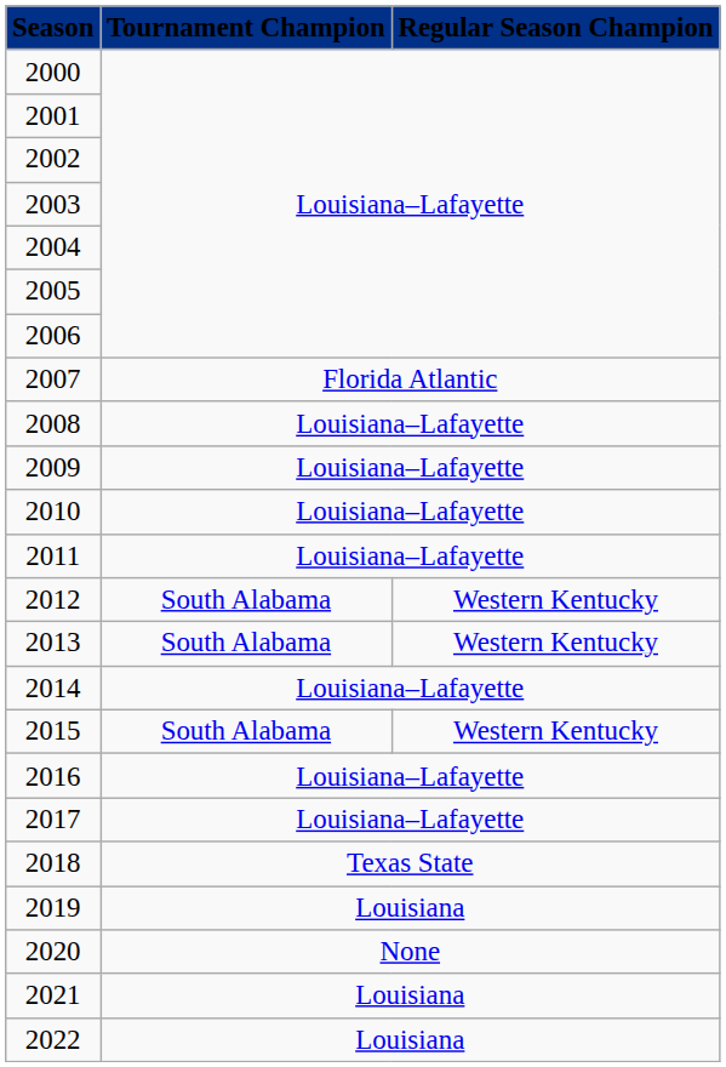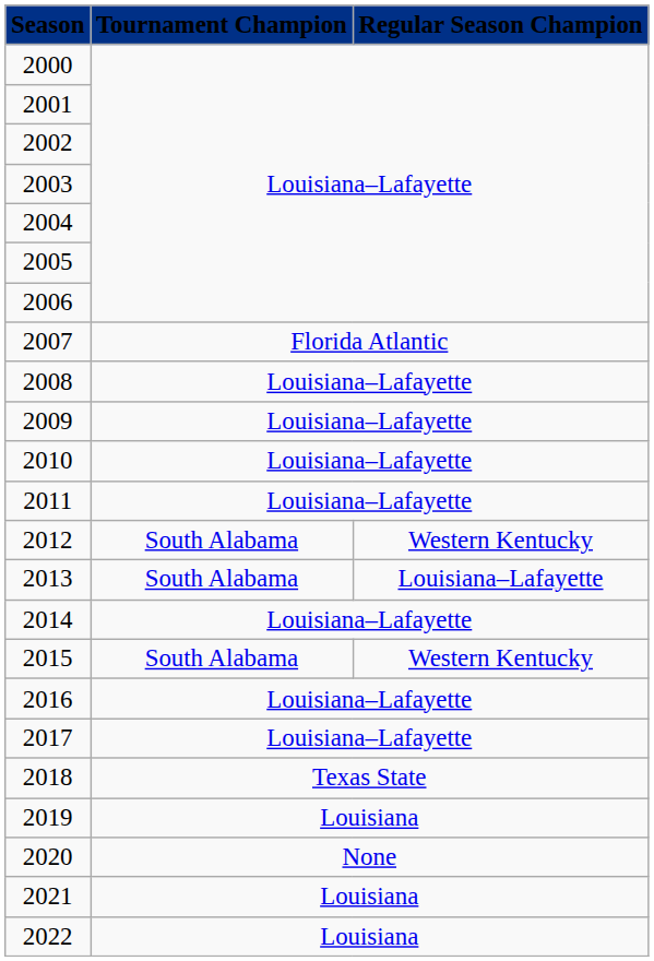 <table class="wikitable">
 <tr align="center">
 <th style="background:#003087;"><span>Season</span></th>
 <th style="background:#003087;"><span>Tournament Champion</span></th>
 <th style="background:#003087;"><span>Regular Season Champion</span></th>
 </tr>
 <tr align="center">
 <td>2000</td>
 <td rowspan=7 colspan=2><a href='#'>Louisiana–Lafayette</a></td>
 </tr>
 <tr align="center">
 <td>2001</td>
 </tr>
 <tr align="center">
 <td>2002</td>
 </tr>
 <tr align="center">
 <td>2003</td>
 </tr>
 <tr align="center">
 <td>2004</td>
 </tr>
 <tr align="center">
 <td>2005</td>
 </tr>
 <tr align="center">
 <td>2006</td>
 </tr>
 <tr align="center">
 <td>2007</td>
 <td colspan=2><a href='#'>Florida Atlantic</a></td>
 </tr>
 <tr align="center">
 <td>2008</td>
 <td colspan=2><a href='#'>Louisiana–Lafayette</a></td>
 </tr>
 <tr align="center">
 <td>2009</td>
 <td colspan=2><a href='#'>Louisiana–Lafayette</a></td>
 </tr>
 <tr align="center">
 <td>2010</td>
 <td colspan=2><a href='#'>Louisiana–Lafayette</a></td>
 </tr>
 <tr align="center">
 <td>2011</td>
 <td colspan=2><a href='#'>Louisiana–Lafayette</a></td>
 </tr>
 <tr align="center">
 <td>2012</td>
 <td><a href='#'>South Alabama</a></td>
 <td><a href='#'>Western Kentucky</a></td>
 </tr>
 <tr align="center">
 <td>2013</td>
 <td><a href='#'>South Alabama</a></td>
-<td><a href='#'>Western Kentucky</a></td>
+<td><a href='#'>Louisiana–Lafayette</a></td>
 </tr>
 <tr align="center">
 <td>2014</td>
 <td colspan=2><a href='#'>Louisiana–Lafayette</a></td>
 </tr>
 <tr align="center">
 <td>2015</td>
 <td><a href='#'>South Alabama</a></td>
 <td><a href='#'>Western Kentucky</a></td>
 </tr>
 <tr align="center">
 <td>2016</td>
 <td colspan=2><a href='#'>Louisiana–Lafayette</a></td>
 </tr>
 <tr align="center">
 <td>2017</td>
 <td colspan=2><a href='#'>Louisiana–Lafayette</a></td>
 </tr>
 <tr align="center">
 <td>2018</td>
 <td colspan=2><a href='#'>Texas State</a></td>
 </tr>
 <tr align="center">
 <td>2019</td>
 <td colspan=2><a href='#'>Louisiana</a></td>
 </tr>
 <tr align="center">
 <td>2020</td>
 <td colspan=2><a href='#'>None</a></td>
 </tr>
 <tr align="center">
 <td>2021</td>
 <td colspan=2><a href='#'>Louisiana</a></td>
 </tr>
 <tr align="center">
 <td>2022</td>
 <td colspan=2><a href='#'>Louisiana</a></td>
 </tr>
 </table>
